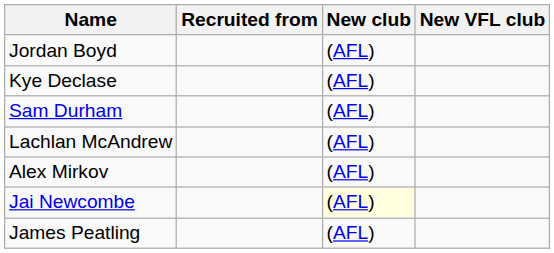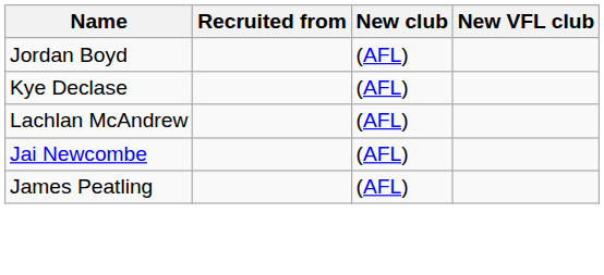 <table class="wikitable sortable">
 <tr>
 <th>Name</th>
 <th>Recruited from</th>
 <th>New club</th>
 <th>New VFL club</th>
 </tr>
 <tr>
 <td>Jordan Boyd</td>
 <td></td>
 <td> (<a href='#'>AFL</a>)</td>
 <td></td>
 </tr>
 <tr>
 <td>Kye Declase</td>
 <td></td>
 <td> (<a href='#'>AFL</a>)</td>
 <td></td>
 </tr>
 <tr>
-<td><a href='#'>Sam Durham</a></td>
-<td></td>
-<td> (<a href='#'>AFL</a>)</td>
-<td></td>
-</tr>
-<tr>
 <td>Lachlan McAndrew</td>
-<td></td>
-<td> (<a href='#'>AFL</a>)</td>
-<td></td>
-</tr>
-<tr>
-<td>Alex Mirkov</td>
 <td></td>
 <td> (<a href='#'>AFL</a>)</td>
 <td></td>
 </tr>
 <tr>
 <td><a href='#'>Jai Newcombe</a></td>
 <td></td>
-<td style="background: lightyellow;"> (<a href='#'>AFL</a>)</td>
+<td> (<a href='#'>AFL</a>)</td>
 <td></td>
 </tr>
 <tr>
 <td>James Peatling</td>
 <td></td>
 <td> (<a href='#'>AFL</a>)</td>
 <td></td>
 </tr>
 </table>
